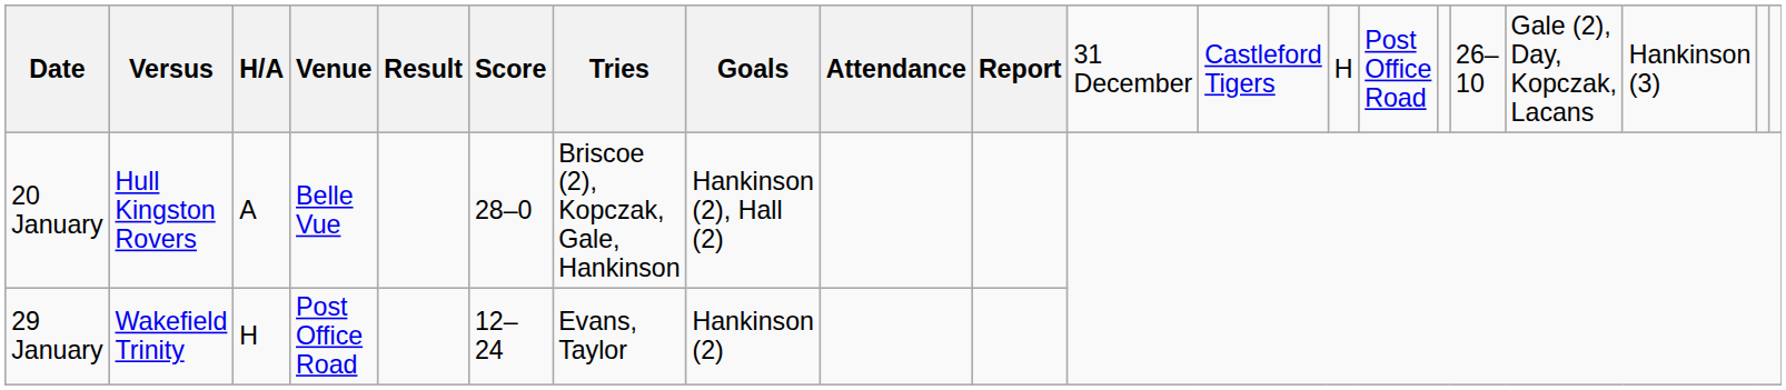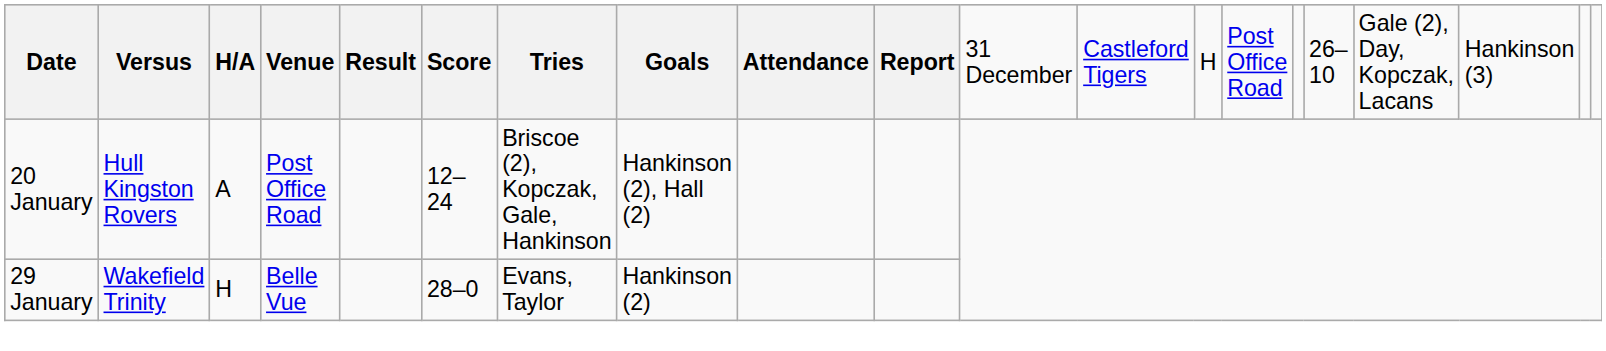 <table class="wikitable defaultleft col3center col6center col9right" style="font-size:90%;">
 <tr>
 <th>Date</th>
 <th>Versus</th>
 <th>H/A</th>
 <th>Venue</th>
 <th>Result</th>
 <th>Score</th>
 <th>Tries</th>
 <th>Goals</th>
 <th>Attendance</th>
 <th>Report</th>
 <td>31 December</td>
 <td> <a href='#'>Castleford Tigers</a></td>
 <td>H</td>
 <td><a href='#'>Post Office Road</a></td>
 <td></td>
 <td>26–10</td>
 <td>Gale (2), Day, Kopczak, Lacans</td>
 <td>Hankinson (3)</td>
 <td></td>
 <td></td>
 </tr>
 <tr>
 <td>20 January</td>
 <td> <a href='#'>Hull Kingston Rovers</a></td>
 <td>A</td>
-<td><a href='#'>Belle Vue</a></td>
+<td><a href='#'>Post Office Road</a></td>
 <td></td>
-<td>28–0</td>
+<td>12–24</td>
 <td>Briscoe (2), Kopczak, Gale, Hankinson</td>
 <td>Hankinson (2), Hall (2)</td>
 <td></td>
 <td></td>
 </tr>
 <tr>
 <td>29 January</td>
 <td> <a href='#'>Wakefield Trinity</a></td>
 <td>H</td>
-<td><a href='#'>Post Office Road</a></td>
+<td><a href='#'>Belle Vue</a></td>
 <td></td>
-<td>12–24</td>
+<td>28–0</td>
 <td>Evans, Taylor</td>
 <td>Hankinson (2)</td>
 <td></td>
 <td></td>
 </tr>
 </table>
